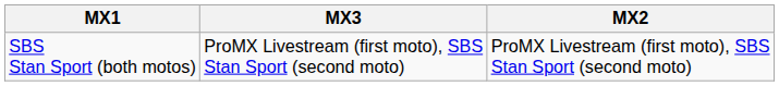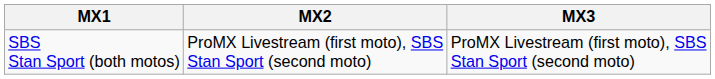 <table class=wikitable>
 <tr>
 <th>MX1</th>
+<th>MX2</th>
 <th>MX3</th>
-<th>MX2</th>
 </tr>
 <tr>
 <td><a href='#'>SBS</a> <br> <a href='#'>Stan Sport</a> (both motos)</td>
 <td>ProMX Livestream (first moto), <a href='#'>SBS</a> <br> <a href='#'>Stan Sport</a> (second moto)</td>
 <td>ProMX Livestream (first moto), <a href='#'>SBS</a> <br> <a href='#'>Stan Sport</a> (second moto)</td>
 </tr>
 </table>
